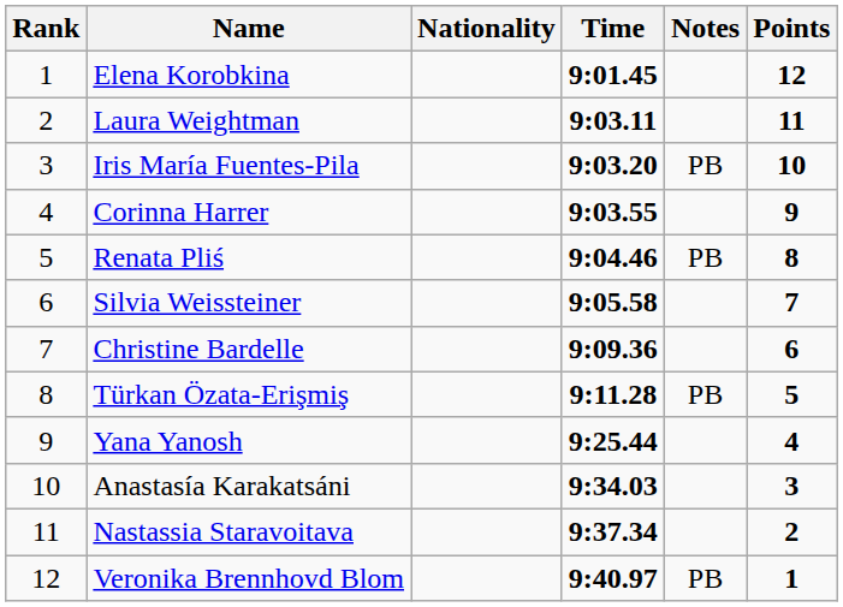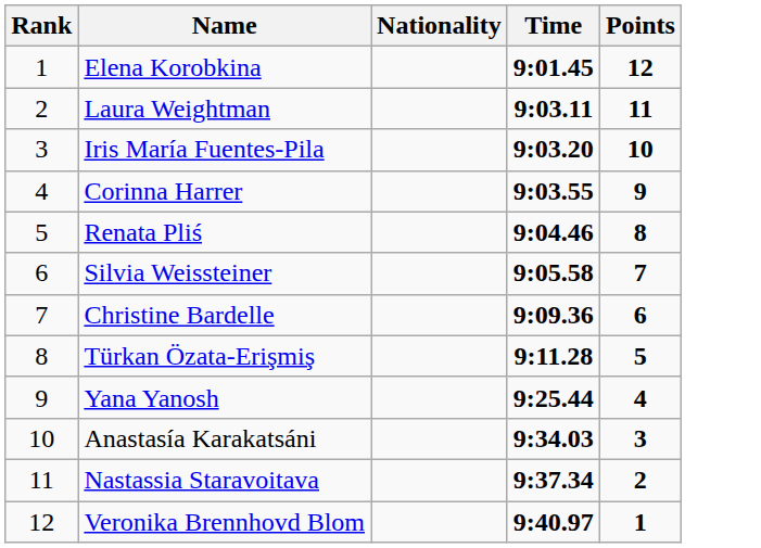 <table class="wikitable sortable" style="text-align:center">
 <tr>
 <th>Rank</th>
 <th>Name</th>
 <th>Nationality</th>
 <th>Time</th>
-<th>Notes</th>
 <th>Points</th>
 </tr>
 <tr>
 <td>1</td>
 <td align=left><a href='#'>Elena Korobkina</a></td>
 <td align=left></td>
 <td><strong>9:01.45</strong></td>
-<td></td>
 <td><strong>12</strong></td>
 </tr>
 <tr>
 <td>2</td>
 <td align=left><a href='#'>Laura Weightman</a></td>
 <td align=left></td>
 <td><strong>9:03.11</strong></td>
-<td></td>
 <td><strong>11</strong></td>
 </tr>
 <tr>
 <td>3</td>
 <td align=left><a href='#'>Iris María Fuentes-Pila</a></td>
 <td align=left></td>
 <td><strong>9:03.20</strong></td>
-<td>PB</td>
 <td><strong>10</strong></td>
 </tr>
 <tr>
 <td>4</td>
 <td align=left><a href='#'>Corinna Harrer</a></td>
 <td align=left></td>
 <td><strong>9:03.55</strong></td>
-<td></td>
 <td><strong>9</strong></td>
 </tr>
 <tr>
 <td>5</td>
 <td align=left><a href='#'>Renata Pliś</a></td>
 <td align=left></td>
 <td><strong>9:04.46</strong></td>
-<td>PB</td>
 <td><strong>8</strong></td>
 </tr>
 <tr>
 <td>6</td>
 <td align=left><a href='#'>Silvia Weissteiner</a></td>
 <td align=left></td>
 <td><strong>9:05.58</strong></td>
-<td></td>
 <td><strong>7</strong></td>
 </tr>
 <tr>
 <td>7</td>
 <td align=left><a href='#'>Christine Bardelle</a></td>
 <td align=left></td>
 <td><strong>9:09.36</strong></td>
-<td></td>
 <td><strong>6</strong></td>
 </tr>
 <tr>
 <td>8</td>
 <td align=left><a href='#'>Türkan Özata-Erişmiş</a></td>
 <td align=left></td>
 <td><strong>9:11.28</strong></td>
-<td>PB</td>
 <td><strong>5</strong></td>
 </tr>
 <tr>
 <td>9</td>
 <td align=left><a href='#'>Yana Yanosh</a></td>
 <td align=left></td>
 <td><strong>9:25.44</strong></td>
-<td></td>
 <td><strong>4</strong></td>
 </tr>
 <tr>
 <td>10</td>
 <td align=left>Anastasía Karakatsáni</td>
 <td align=left></td>
 <td><strong>9:34.03</strong></td>
-<td></td>
 <td><strong>3</strong></td>
 </tr>
 <tr>
 <td>11</td>
 <td align=left><a href='#'>Nastassia Staravoitava</a></td>
 <td align=left></td>
 <td><strong>9:37.34</strong></td>
-<td></td>
 <td><strong>2</strong></td>
 </tr>
 <tr>
 <td>12</td>
 <td align=left><a href='#'>Veronika Brennhovd Blom</a></td>
 <td align=left></td>
 <td><strong>9:40.97</strong></td>
-<td>PB</td>
 <td><strong>1</strong></td>
 </tr>
 </table>
